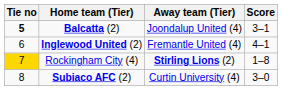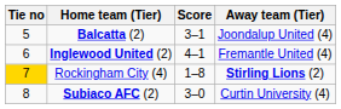 <table class="wikitable" style="text-align:center">
 <tr>
 <th>Tie no</th>
 <th>Home team (Tier)</th>
+<th>Score</th>
 <th>Away team (Tier)</th>
-<th>Score</th>
 </tr>
 <tr>
-<td><strong>5</strong></td>
+<td>5</td>
 <td><strong><a href='#'>Balcatta</a></strong> (2)</td>
+<td>3–1</td>
 <td><a href='#'>Joondalup United</a> (4)</td>
-<td>3–1</td>
 </tr>
 <tr>
 <td>6</td>
 <td><strong><a href='#'>Inglewood United</a></strong> (2)</td>
+<td>4–1</td>
 <td><a href='#'>Fremantle United</a> (4)</td>
-<td>4–1</td>
 </tr>
 <tr>
 <td style="background: gold;">7</td>
 <td><a href='#'>Rockingham City</a> (4)</td>
+<td>1–8</td>
 <td><strong><a href='#'>Stirling Lions</a></strong> (2)</td>
-<td>1–8</td>
 </tr>
 <tr>
 <td>8</td>
 <td><strong><a href='#'>Subiaco AFC</a></strong> (2)</td>
+<td>3–0</td>
 <td><a href='#'>Curtin University</a> (4)</td>
-<td>3–0</td>
 </tr>
 </table>
